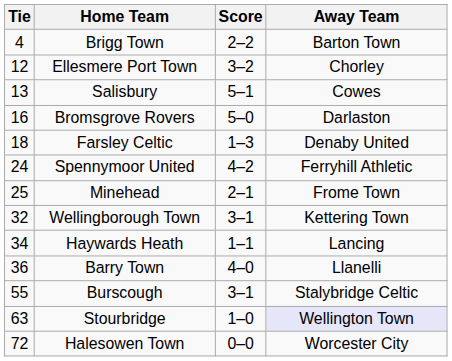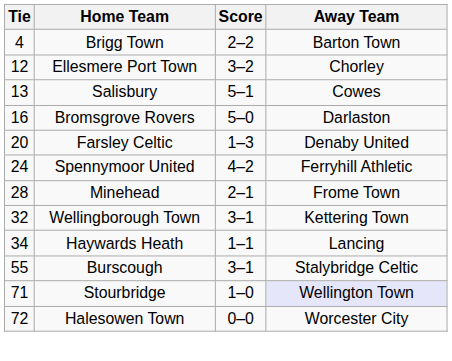 <table class="wikitable" style="text-align:center;">
 <tr>
 <th width=20>Tie</th>
 <th width=175>Home Team</th>
 <th width=20>Score</th>
 <th width=175>Away Team</th>
 </tr>
 <tr>
 <td>4</td>
 <td>Brigg Town</td>
 <td>2–2</td>
 <td>Barton Town</td>
 </tr>
 <tr>
 <td>12</td>
 <td>Ellesmere Port Town</td>
 <td>3–2</td>
 <td>Chorley</td>
 </tr>
 <tr>
 <td>13</td>
 <td>Salisbury</td>
 <td>5–1</td>
 <td>Cowes</td>
 </tr>
 <tr>
 <td>16</td>
 <td>Bromsgrove Rovers</td>
 <td>5–0</td>
 <td>Darlaston</td>
 </tr>
 <tr>
-<td>18</td>
+<td>20</td>
 <td>Farsley Celtic</td>
 <td>1–3</td>
 <td>Denaby United</td>
 </tr>
 <tr>
 <td>24</td>
 <td>Spennymoor United</td>
 <td>4–2</td>
 <td>Ferryhill Athletic</td>
 </tr>
 <tr>
-<td>25</td>
+<td>28</td>
 <td>Minehead</td>
 <td>2–1</td>
 <td>Frome Town</td>
 </tr>
 <tr>
 <td>32</td>
 <td>Wellingborough Town</td>
 <td>3–1</td>
 <td>Kettering Town</td>
 </tr>
 <tr>
 <td>34</td>
 <td>Haywards Heath</td>
 <td>1–1</td>
 <td>Lancing</td>
 </tr>
 <tr>
-<td>36</td>
-<td>Barry Town</td>
-<td>4–0</td>
-<td>Llanelli</td>
-</tr>
-<tr>
 <td>55</td>
 <td>Burscough</td>
 <td>3–1</td>
 <td>Stalybridge Celtic</td>
 </tr>
 <tr>
-<td>63</td>
+<td>71</td>
 <td>Stourbridge</td>
 <td>1–0</td>
 <td style="background: lavender;">Wellington Town</td>
 </tr>
 <tr>
 <td>72</td>
 <td>Halesowen Town</td>
 <td>0–0</td>
 <td>Worcester City</td>
 </tr>
 </table>
